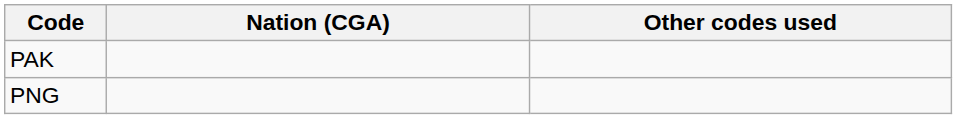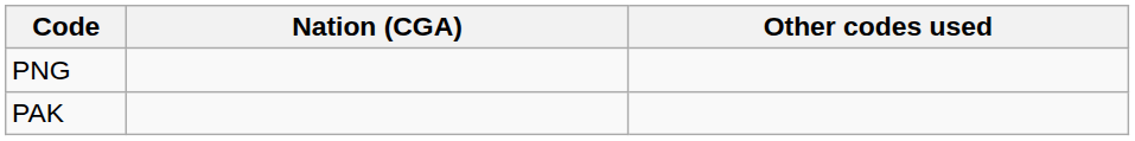 <table class="wikitable">
 <tr>
 <th style="width:4em">Code</th>
 <th style="width:18em">Nation (CGA)</th>
 <th style="width:18em">Other codes used</th>
 </tr>
 <tr>
+<td>PNG</td>
+<td></td>
+<td></td>
+</tr>
+<tr>
 <td>PAK</td>
 <td></td>
 <td></td>
 </tr>
-<tr>
-<td>PNG</td>
-<td></td>
-<td></td>
-</tr>
 </table>
